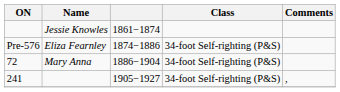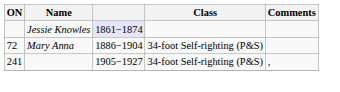 <table class="wikitable">
 <tr>
 <th>ON</th>
 <th>Name</th>
 <th></th>
 <th>Class</th>
 <th>Comments</th>
 </tr>
 <tr>
 <td></td>
 <td><em>Jessie Knowles</em></td>
-<td>1861−1874</td>
+<td style="background: lavender;">1861−1874</td>
 <td></td>
-<td></td>
-</tr>
-<tr>
-<td>Pre-576</td>
-<td><em>Eliza Fearnley</em></td>
-<td>1874−1886</td>
-<td>34-foot Self-righting (P&S)</td>
 <td></td>
 </tr>
 <tr>
 <td>72</td>
 <td><em>Mary Anna</em></td>
 <td>1886−1904</td>
 <td>34-foot Self-righting (P&S)</td>
 <td></td>
 </tr>
 <tr>
 <td>241</td>
 <td></td>
 <td>1905−1927</td>
 <td>34-foot Self-righting (P&S)</td>
 <td>, </td>
 </tr>
 <tr>
 </tr>
 </table>
